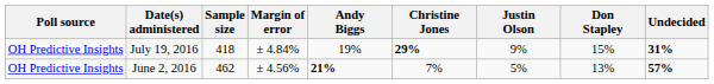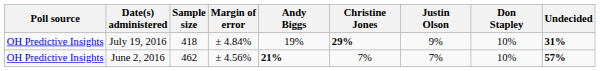 <table class="wikitable">
 <tr>
 <th>Poll source</th>
 <th>Date(s)<br>administered</th>
 <th>Sample<br>size</th>
 <th>Margin of<br>error</th>
 <th style="width:100px;">Andy<br>Biggs</th>
 <th style="width:100px;">Christine<br>Jones</th>
 <th style="width:100px;">Justin<br>Olson</th>
 <th style="width:100px;">Don<br>Stapley</th>
 <th>Undecided</th>
 </tr>
 <tr>
 <td><a href='#'>OH Predictive Insights</a></td>
 <td align=center>July 19, 2016</td>
 <td align=center>418</td>
 <td align=center>± 4.84%</td>
 <td align=center>19%</td>
 <td><strong>29%</strong></td>
 <td align=center>9%</td>
-<td align=center>15%</td>
+<td align=center>10%</td>
 <td><strong>31%</strong></td>
 </tr>
 <tr>
 <td><a href='#'>OH Predictive Insights</a></td>
 <td align=center>June 2, 2016</td>
 <td align=center>462</td>
 <td align=center>± 4.56%</td>
 <td><strong>21%</strong></td>
 <td align=center>7%</td>
-<td align=center>5%</td>
-<td align=center>13%</td>
+<td align=center>7%</td>
+<td align=center>10%</td>
 <td><strong>57%</strong></td>
 </tr>
 </table>
